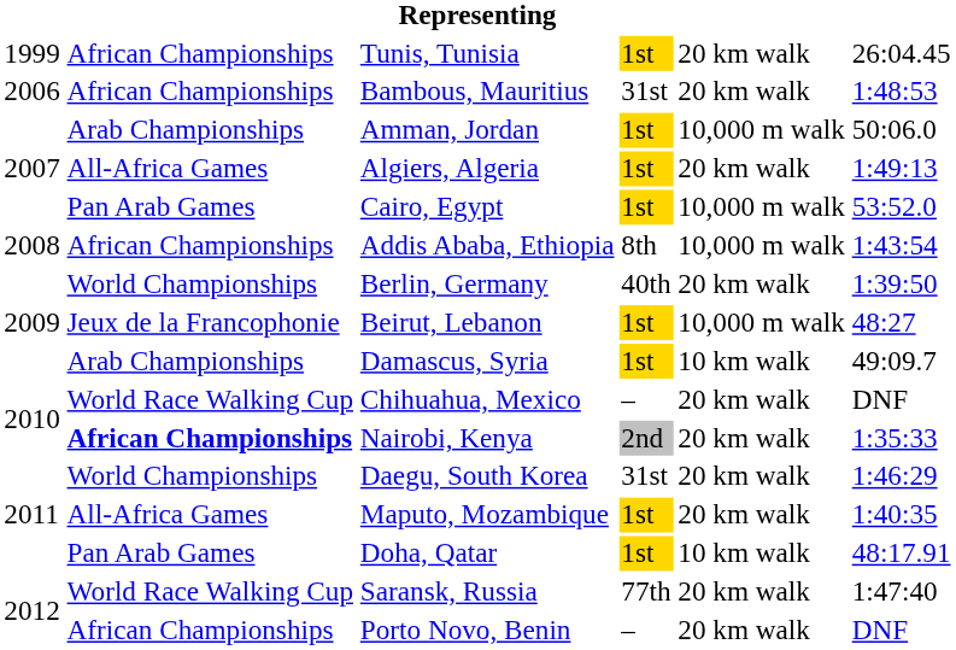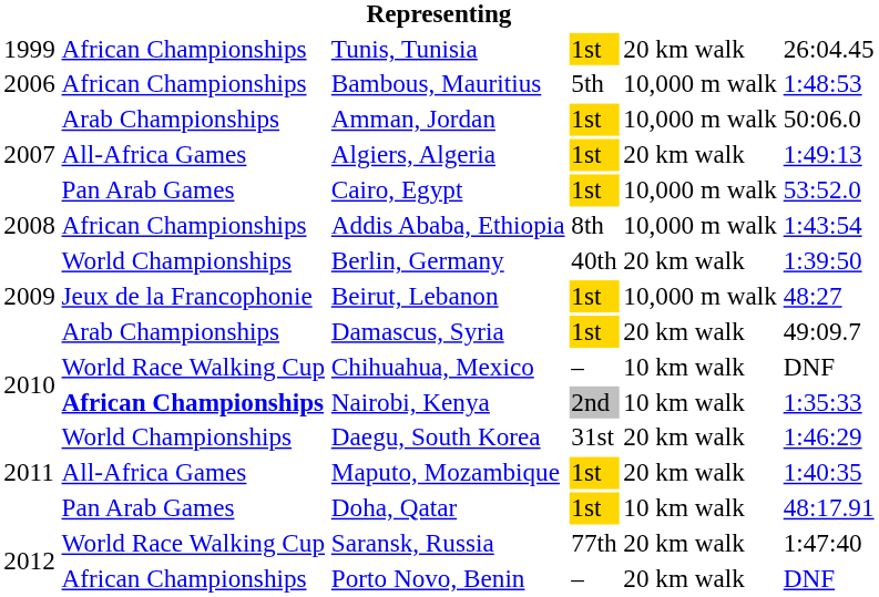 <table>
 <tr>
 <th colspan="6">Representing </th>
 </tr>
 <tr>
 <td>1999</td>
 <td><a href='#'>African Championships</a></td>
 <td><a href='#'>Tunis, Tunisia</a></td>
 <td bgcolor=gold>1st</td>
 <td>20 km walk</td>
 <td>26:04.45</td>
 </tr>
 <tr>
 <td>2006</td>
 <td><a href='#'>African Championships</a></td>
 <td><a href='#'>Bambous, Mauritius</a></td>
-<td>31st</td>
-<td>20 km walk</td>
+<td>5th</td>
+<td>10,000 m walk</td>
 <td><a href='#'>1:48:53</a></td>
 </tr>
 <tr>
 <td rowspan=3>2007</td>
 <td><a href='#'>Arab Championships</a></td>
 <td><a href='#'>Amman, Jordan</a></td>
 <td bgcolor=gold>1st</td>
 <td>10,000 m walk</td>
 <td>50:06.0</td>
 </tr>
 <tr>
 <td><a href='#'>All-Africa Games</a></td>
 <td><a href='#'>Algiers, Algeria</a></td>
 <td bgcolor=gold>1st</td>
 <td>20 km walk</td>
 <td><a href='#'>1:49:13</a></td>
 </tr>
 <tr>
 <td><a href='#'>Pan Arab Games</a></td>
 <td><a href='#'>Cairo, Egypt</a></td>
 <td bgcolor=gold>1st</td>
 <td>10,000 m walk</td>
 <td><a href='#'>53:52.0</a></td>
 </tr>
 <tr>
 <td>2008</td>
 <td><a href='#'>African Championships</a></td>
 <td><a href='#'>Addis Ababa, Ethiopia</a></td>
 <td>8th</td>
 <td>10,000 m walk</td>
 <td><a href='#'>1:43:54</a></td>
 </tr>
 <tr>
 <td rowspan=3>2009</td>
 <td><a href='#'>World Championships</a></td>
 <td><a href='#'>Berlin, Germany</a></td>
 <td>40th</td>
 <td>20 km walk</td>
 <td><a href='#'>1:39:50</a></td>
 </tr>
 <tr>
 <td><a href='#'>Jeux de la Francophonie</a></td>
 <td><a href='#'>Beirut, Lebanon</a></td>
 <td bgcolor=gold>1st</td>
 <td>10,000 m walk</td>
 <td><a href='#'>48:27</a></td>
 </tr>
 <tr>
 <td><a href='#'>Arab Championships</a></td>
 <td><a href='#'>Damascus, Syria</a></td>
 <td bgcolor=gold>1st</td>
-<td>10 km walk</td>
+<td>20 km walk</td>
 <td>49:09.7</td>
 </tr>
 <tr>
 <td rowspan=2>2010</td>
 <td><a href='#'>World Race Walking Cup</a></td>
 <td><a href='#'>Chihuahua, Mexico</a></td>
 <td>–</td>
-<td>20 km walk</td>
+<td>10 km walk</td>
 <td>DNF</td>
 </tr>
 <tr>
 <td><strong><a href='#'>African Championships</a></strong></td>
 <td><a href='#'>Nairobi, Kenya</a></td>
 <td bgcolor=silver>2nd</td>
-<td>20 km walk</td>
+<td>10 km walk</td>
 <td><a href='#'>1:35:33</a></td>
 </tr>
 <tr>
 <td rowspan=3>2011</td>
 <td><a href='#'>World Championships</a></td>
 <td><a href='#'>Daegu, South Korea</a></td>
 <td>31st</td>
 <td>20 km walk</td>
 <td><a href='#'>1:46:29</a></td>
 </tr>
 <tr>
 <td><a href='#'>All-Africa Games</a></td>
 <td><a href='#'>Maputo, Mozambique</a></td>
 <td bgcolor=gold>1st</td>
 <td>20 km walk</td>
 <td><a href='#'>1:40:35</a></td>
 </tr>
 <tr>
 <td><a href='#'>Pan Arab Games</a></td>
 <td><a href='#'>Doha, Qatar</a></td>
 <td bgcolor=gold>1st</td>
 <td>10 km walk</td>
 <td><a href='#'>48:17.91</a></td>
 </tr>
 <tr>
 <td rowspan=2>2012</td>
 <td><a href='#'>World Race Walking Cup</a></td>
 <td><a href='#'>Saransk, Russia</a></td>
 <td>77th</td>
 <td>20 km walk</td>
 <td>1:47:40</td>
 </tr>
 <tr>
 <td><a href='#'>African Championships</a></td>
 <td><a href='#'>Porto Novo, Benin</a></td>
 <td>–</td>
 <td>20 km walk</td>
 <td><a href='#'>DNF</a></td>
 </tr>
 </table>
